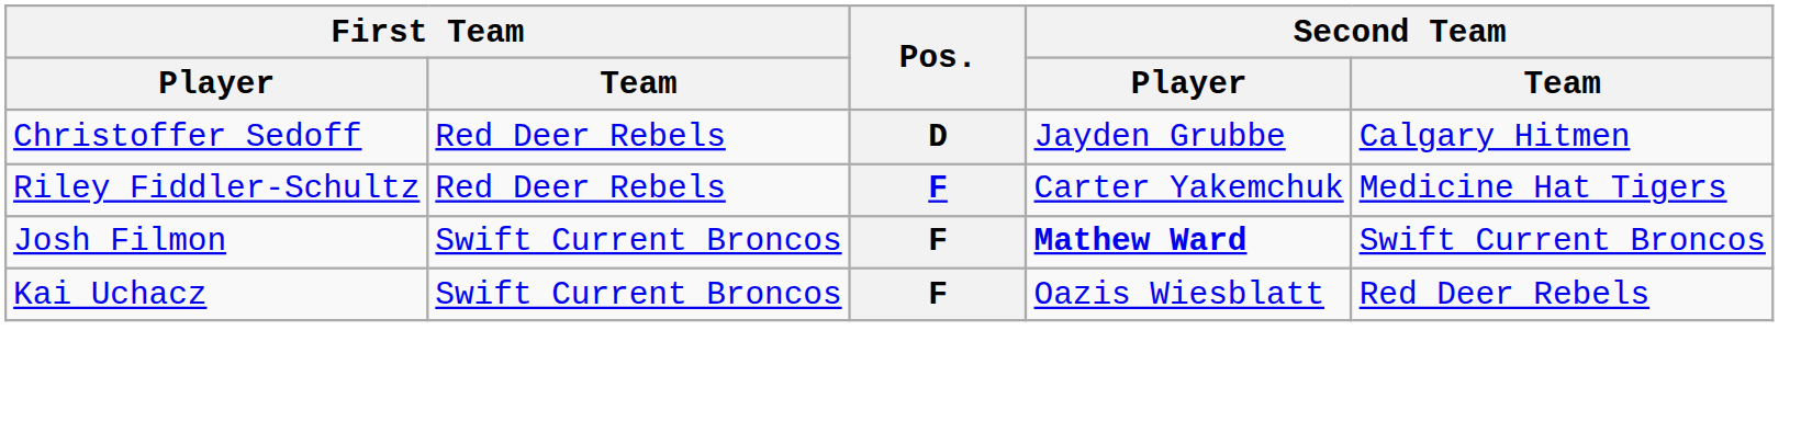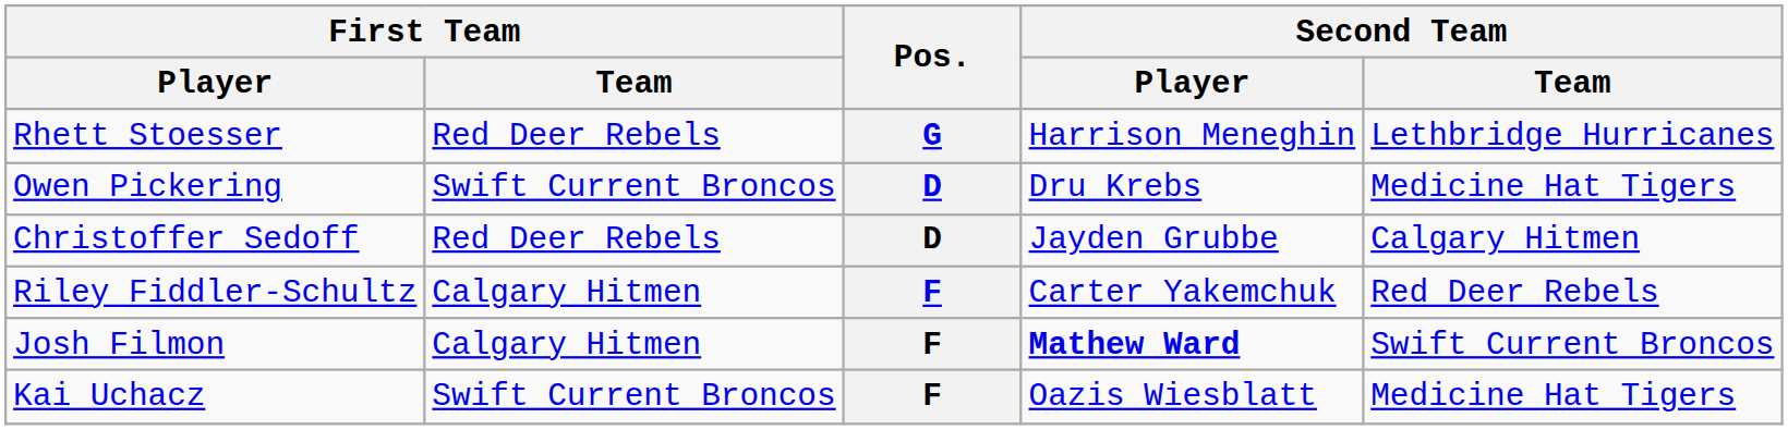 <table class="wikitable">
 <tr>
 <th colspan="2">First Team</th>
 <th style="width:10%;" rowspan="2">Pos.</th>
 <th colspan="2">Second Team</th>
 </tr>
 <tr>
 <th>Player</th>
 <th>Team</th>
 <th>Player</th>
 <th>Team</th>
 </tr>
 <tr>
+<td><a href='#'>Rhett Stoesser</a></td>
+<td><a href='#'>Red Deer Rebels</a></td>
+<th style="text-align:center;"><a href='#'>G</a></th>
+<td><a href='#'>Harrison Meneghin</a></td>
+<td><a href='#'>Lethbridge Hurricanes</a></td>
+</tr>
+<tr>
+<td><a href='#'>Owen Pickering</a></td>
+<td><a href='#'>Swift Current Broncos</a></td>
+<th style="text-align:center;"><a href='#'>D</a></th>
+<td><a href='#'>Dru Krebs</a></td>
+<td><a href='#'>Medicine Hat Tigers</a></td>
+</tr>
+<tr>
 <td><a href='#'>Christoffer Sedoff</a></td>
 <td><a href='#'>Red Deer Rebels</a></td>
 <th style="text-align:center;">D</th>
 <td><a href='#'>Jayden Grubbe</a></td>
 <td><a href='#'>Calgary Hitmen</a></td>
 </tr>
 <tr>
 <td><a href='#'>Riley Fiddler-Schultz</a></td>
-<td><a href='#'>Red Deer Rebels</a></td>
+<td><a href='#'>Calgary Hitmen</a></td>
 <th style="text-align:center;"><a href='#'>F</a></th>
 <td><a href='#'>Carter Yakemchuk</a></td>
-<td><a href='#'>Medicine Hat Tigers</a></td>
+<td><a href='#'>Red Deer Rebels</a></td>
 </tr>
 <tr>
 <td><a href='#'>Josh Filmon</a></td>
-<td><a href='#'>Swift Current Broncos</a></td>
+<td><a href='#'>Calgary Hitmen</a></td>
 <th style="text-align:center;">F</th>
 <td><strong><a href='#'>Mathew Ward</a></strong></td>
 <td><a href='#'>Swift Current Broncos</a></td>
 </tr>
 <tr>
 <td><a href='#'>Kai Uchacz</a></td>
 <td><a href='#'>Swift Current Broncos</a></td>
 <th style="text-align:center;">F</th>
 <td><a href='#'>Oazis Wiesblatt</a></td>
-<td><a href='#'>Red Deer Rebels</a></td>
+<td><a href='#'>Medicine Hat Tigers</a></td>
 </tr>
 </table>
